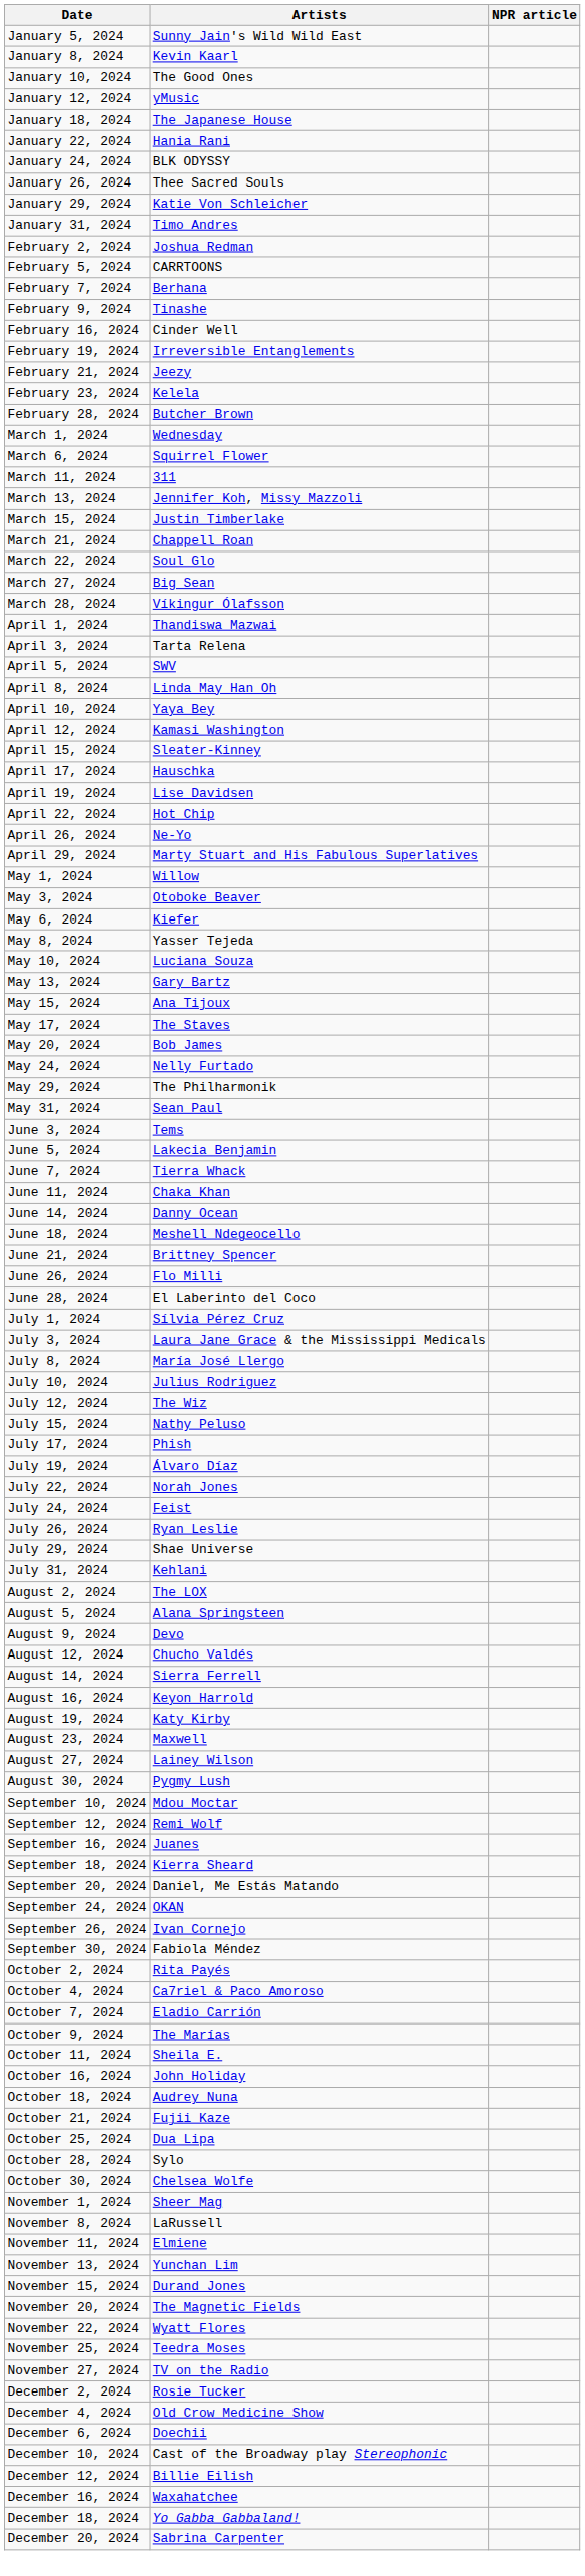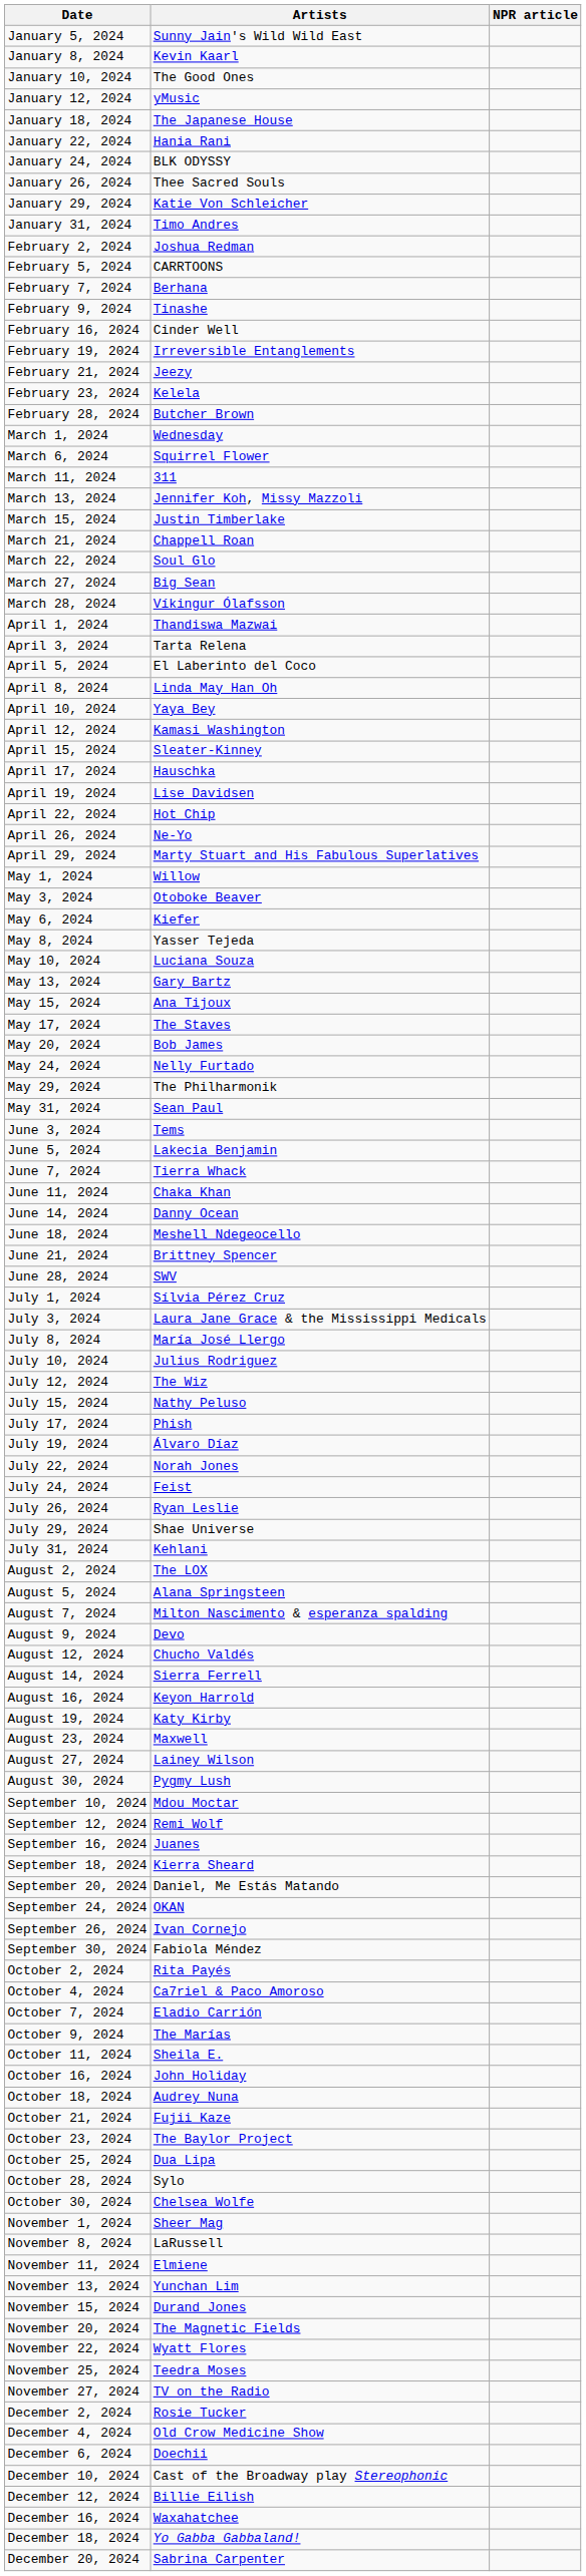 <table class="wikitable sortable mw-collapsible mw-collapsed">
 <tr>
 <th scope="col" data-sort-type="usLongDate">Date</th>
 <th scope="col">Artists</th>
 <th scope="col" class="unsortable">NPR article</th>
 </tr>
 <tr>
 <td>January 5, 2024</td>
 <td><a href='#'>Sunny Jain</a>'s Wild Wild East</td>
 <td></td>
 </tr>
 <tr>
 <td>January 8, 2024</td>
 <td><a href='#'>Kevin Kaarl</a></td>
 <td></td>
 </tr>
 <tr>
 <td>January 10, 2024</td>
 <td>The Good Ones</td>
 <td></td>
 </tr>
 <tr>
 <td>January 12, 2024</td>
 <td><a href='#'>yMusic</a></td>
 <td></td>
 </tr>
 <tr>
 <td>January 18, 2024</td>
 <td><a href='#'>The Japanese House</a></td>
 <td></td>
 </tr>
 <tr>
 <td>January 22, 2024</td>
 <td><a href='#'>Hania Rani</a></td>
 <td></td>
 </tr>
 <tr>
 <td>January 24, 2024</td>
 <td>BLK ODYSSY</td>
 <td></td>
 </tr>
 <tr>
 <td>January 26, 2024</td>
 <td>Thee Sacred Souls</td>
 <td></td>
 </tr>
 <tr>
 <td>January 29, 2024</td>
 <td><a href='#'>Katie Von Schleicher</a></td>
 <td></td>
 </tr>
 <tr>
 <td>January 31, 2024</td>
 <td><a href='#'>Timo Andres</a></td>
 <td></td>
 </tr>
 <tr>
 <td>February 2, 2024</td>
 <td><a href='#'>Joshua Redman</a></td>
 <td></td>
 </tr>
 <tr>
 <td>February 5, 2024</td>
 <td>CARRTOONS</td>
 <td></td>
 </tr>
 <tr>
 <td>February 7, 2024</td>
 <td><a href='#'>Berhana</a></td>
 <td></td>
 </tr>
 <tr>
 <td>February 9, 2024</td>
 <td><a href='#'>Tinashe</a></td>
 <td></td>
 </tr>
 <tr>
 <td>February 16, 2024</td>
 <td>Cinder Well</td>
 <td></td>
 </tr>
 <tr>
 <td>February 19, 2024</td>
 <td><a href='#'>Irreversible Entanglements</a></td>
 <td></td>
 </tr>
 <tr>
 <td>February 21, 2024</td>
 <td><a href='#'>Jeezy</a></td>
 <td></td>
 </tr>
 <tr>
 <td>February 23, 2024</td>
 <td><a href='#'>Kelela</a></td>
 <td></td>
 </tr>
 <tr>
 <td>February 28, 2024</td>
 <td><a href='#'>Butcher Brown</a></td>
 <td></td>
 </tr>
 <tr>
 <td>March 1, 2024</td>
 <td><a href='#'>Wednesday</a></td>
 <td></td>
 </tr>
 <tr>
 <td>March 6, 2024</td>
 <td><a href='#'>Squirrel Flower</a></td>
 <td></td>
 </tr>
 <tr>
 <td>March 11, 2024</td>
 <td><a href='#'>311</a></td>
 <td></td>
 </tr>
 <tr>
 <td>March 13, 2024</td>
 <td><a href='#'>Jennifer Koh</a>, <a href='#'>Missy Mazzoli</a></td>
 <td></td>
 </tr>
 <tr>
 <td>March 15, 2024</td>
 <td><a href='#'>Justin Timberlake</a></td>
 <td></td>
 </tr>
 <tr>
 <td>March 21, 2024</td>
 <td><a href='#'>Chappell Roan</a></td>
 <td></td>
 </tr>
 <tr>
 <td>March 22, 2024</td>
 <td><a href='#'>Soul Glo</a></td>
 <td></td>
 </tr>
 <tr>
 <td>March 27, 2024</td>
 <td><a href='#'>Big Sean</a></td>
 <td></td>
 </tr>
 <tr>
 <td>March 28, 2024</td>
 <td><a href='#'>Víkingur Ólafsson</a></td>
 <td></td>
 </tr>
 <tr>
 <td>April 1, 2024</td>
 <td><a href='#'>Thandiswa Mazwai</a></td>
 <td></td>
 </tr>
 <tr>
 <td>April 3, 2024</td>
 <td>Tarta Relena</td>
 <td></td>
 </tr>
 <tr>
 <td>April 5, 2024</td>
-<td><a href='#'>SWV</a></td>
+<td>El Laberinto del Coco</td>
 <td></td>
 </tr>
 <tr>
 <td>April 8, 2024</td>
 <td><a href='#'>Linda May Han Oh</a></td>
 <td></td>
 </tr>
 <tr>
 <td>April 10, 2024</td>
 <td><a href='#'>Yaya Bey</a></td>
 <td></td>
 </tr>
 <tr>
 <td>April 12, 2024</td>
 <td><a href='#'>Kamasi Washington</a></td>
 <td></td>
 </tr>
 <tr>
 <td>April 15, 2024</td>
 <td><a href='#'>Sleater-Kinney</a></td>
 <td></td>
 </tr>
 <tr>
 <td>April 17, 2024</td>
 <td><a href='#'>Hauschka</a></td>
 <td></td>
 </tr>
 <tr>
 <td>April 19, 2024</td>
 <td><a href='#'>Lise Davidsen</a></td>
 <td></td>
 </tr>
 <tr>
 <td>April 22, 2024</td>
 <td><a href='#'>Hot Chip</a></td>
 <td></td>
 </tr>
 <tr>
 <td>April 26, 2024</td>
 <td><a href='#'>Ne-Yo</a></td>
 <td></td>
 </tr>
 <tr>
 <td>April 29, 2024</td>
 <td><a href='#'>Marty Stuart and His Fabulous Superlatives</a></td>
 <td></td>
 </tr>
 <tr>
 <td>May 1, 2024</td>
 <td><a href='#'>Willow</a></td>
 <td></td>
 </tr>
 <tr>
 <td>May 3, 2024</td>
 <td><a href='#'>Otoboke Beaver</a></td>
 <td></td>
 </tr>
 <tr>
 <td>May 6, 2024</td>
 <td><a href='#'>Kiefer</a></td>
 <td></td>
 </tr>
 <tr>
 <td>May 8, 2024</td>
 <td>Yasser Tejeda</td>
 <td></td>
 </tr>
 <tr>
 <td>May 10, 2024</td>
 <td><a href='#'>Luciana Souza</a></td>
 <td></td>
 </tr>
 <tr>
 <td>May 13, 2024</td>
 <td><a href='#'>Gary Bartz</a></td>
 <td></td>
 </tr>
 <tr>
 <td>May 15, 2024</td>
 <td><a href='#'>Ana Tijoux</a></td>
 <td></td>
 </tr>
 <tr>
 <td>May 17, 2024</td>
 <td><a href='#'>The Staves</a></td>
 <td></td>
 </tr>
 <tr>
 <td>May 20, 2024</td>
 <td><a href='#'>Bob James</a></td>
 <td></td>
 </tr>
 <tr>
 <td>May 24, 2024</td>
 <td><a href='#'>Nelly Furtado</a></td>
 <td></td>
 </tr>
 <tr>
 <td>May 29, 2024</td>
 <td>The Philharmonik</td>
 <td></td>
 </tr>
 <tr>
 <td>May 31, 2024</td>
 <td><a href='#'>Sean Paul</a></td>
 <td></td>
 </tr>
 <tr>
 <td>June 3, 2024</td>
 <td><a href='#'>Tems</a></td>
 <td></td>
 </tr>
 <tr>
 <td>June 5, 2024</td>
 <td><a href='#'>Lakecia Benjamin</a></td>
 <td></td>
 </tr>
 <tr>
 <td>June 7, 2024</td>
 <td><a href='#'>Tierra Whack</a></td>
 <td></td>
 </tr>
 <tr>
 <td>June 11, 2024</td>
 <td><a href='#'>Chaka Khan</a></td>
 <td></td>
 </tr>
 <tr>
 <td>June 14, 2024</td>
 <td><a href='#'>Danny Ocean</a></td>
 <td></td>
 </tr>
 <tr>
 <td>June 18, 2024</td>
 <td><a href='#'>Meshell Ndegeocello</a></td>
 <td></td>
 </tr>
 <tr>
 <td>June 21, 2024</td>
 <td><a href='#'>Brittney Spencer</a></td>
 <td></td>
 </tr>
 <tr>
-<td>June 26, 2024</td>
-<td><a href='#'>Flo Milli</a></td>
-<td></td>
-</tr>
-<tr>
 <td>June 28, 2024</td>
-<td>El Laberinto del Coco</td>
+<td><a href='#'>SWV</a></td>
 <td></td>
 </tr>
 <tr>
 <td>July 1, 2024</td>
 <td><a href='#'>Sílvia Pérez Cruz</a></td>
 <td></td>
 </tr>
 <tr>
 <td>July 3, 2024</td>
 <td><a href='#'>Laura Jane Grace</a> & the Mississippi Medicals</td>
 <td></td>
 </tr>
 <tr>
 <td>July 8, 2024</td>
 <td><a href='#'>María José Llergo</a></td>
 <td></td>
 </tr>
 <tr>
 <td>July 10, 2024</td>
 <td><a href='#'>Julius Rodriguez</a></td>
 <td></td>
 </tr>
 <tr>
 <td>July 12, 2024</td>
 <td><a href='#'>The Wiz</a></td>
 <td></td>
 </tr>
 <tr>
 <td>July 15, 2024</td>
 <td><a href='#'>Nathy Peluso</a></td>
 <td></td>
 </tr>
 <tr>
 <td>July 17, 2024</td>
 <td><a href='#'>Phish</a></td>
 <td></td>
 </tr>
 <tr>
 <td>July 19, 2024</td>
 <td><a href='#'>Álvaro Díaz</a></td>
 <td></td>
 </tr>
 <tr>
 <td>July 22, 2024</td>
 <td><a href='#'>Norah Jones</a></td>
 <td></td>
 </tr>
 <tr>
 <td>July 24, 2024</td>
 <td><a href='#'>Feist</a></td>
 <td></td>
 </tr>
 <tr>
 <td>July 26, 2024</td>
 <td><a href='#'>Ryan Leslie</a></td>
 <td></td>
 </tr>
 <tr>
 <td>July 29, 2024</td>
 <td>Shae Universe</td>
 <td></td>
 </tr>
 <tr>
 <td>July 31, 2024</td>
 <td><a href='#'>Kehlani</a></td>
 <td></td>
 </tr>
 <tr>
 <td>August 2, 2024</td>
 <td><a href='#'>The LOX</a></td>
 <td></td>
 </tr>
 <tr>
 <td>August 5, 2024</td>
 <td><a href='#'>Alana Springsteen</a></td>
+<td></td>
+</tr>
+<tr>
+<td>August 7, 2024</td>
+<td><a href='#'>Milton Nascimento</a> & <a href='#'>esperanza spalding</a></td>
 <td></td>
 </tr>
 <tr>
 <td>August 9, 2024</td>
 <td><a href='#'>Devo</a></td>
 <td></td>
 </tr>
 <tr>
 <td>August 12, 2024</td>
 <td><a href='#'>Chucho Valdés</a></td>
 <td></td>
 </tr>
 <tr>
 <td>August 14, 2024</td>
 <td><a href='#'>Sierra Ferrell</a></td>
 <td></td>
 </tr>
 <tr>
 <td>August 16, 2024</td>
 <td><a href='#'>Keyon Harrold</a></td>
 <td></td>
 </tr>
 <tr>
 <td>August 19, 2024</td>
 <td><a href='#'>Katy Kirby</a></td>
 <td></td>
 </tr>
 <tr>
 <td>August 23, 2024</td>
 <td><a href='#'>Maxwell</a></td>
 <td></td>
 </tr>
 <tr>
 <td>August 27, 2024</td>
 <td><a href='#'>Lainey Wilson</a></td>
 <td></td>
 </tr>
 <tr>
 <td>August 30, 2024</td>
 <td><a href='#'>Pygmy Lush</a></td>
 <td></td>
 </tr>
 <tr>
 <td>September 10, 2024</td>
 <td><a href='#'>Mdou Moctar</a></td>
 <td></td>
 </tr>
 <tr>
 <td>September 12, 2024</td>
 <td><a href='#'>Remi Wolf</a></td>
 <td></td>
 </tr>
 <tr>
 <td>September 16, 2024</td>
 <td><a href='#'>Juanes</a></td>
 <td></td>
 </tr>
 <tr>
 <td>September 18, 2024</td>
 <td><a href='#'>Kierra Sheard</a></td>
 <td></td>
 </tr>
 <tr>
 <td>September 20, 2024</td>
 <td>Daniel, Me Estás Matando</td>
 <td></td>
 </tr>
 <tr>
 <td>September 24, 2024</td>
 <td><a href='#'>OKAN</a></td>
 <td></td>
 </tr>
 <tr>
 <td>September 26, 2024</td>
 <td><a href='#'>Ivan Cornejo</a></td>
 <td></td>
 </tr>
 <tr>
 <td>September 30, 2024</td>
 <td>Fabiola Méndez</td>
 <td></td>
 </tr>
 <tr>
 <td>October 2, 2024</td>
 <td><a href='#'>Rita Payés</a></td>
 <td></td>
 </tr>
 <tr>
 <td>October 4, 2024</td>
 <td><a href='#'>Ca7riel & Paco Amoroso</a></td>
 <td></td>
 </tr>
 <tr>
 <td>October 7, 2024</td>
 <td><a href='#'>Eladio Carrión</a></td>
 <td></td>
 </tr>
 <tr>
 <td>October 9, 2024</td>
 <td><a href='#'>The Marías</a></td>
 <td></td>
 </tr>
 <tr>
 <td>October 11, 2024</td>
 <td><a href='#'>Sheila E.</a></td>
 <td></td>
 </tr>
 <tr>
 <td>October 16, 2024</td>
 <td><a href='#'>John Holiday</a></td>
 <td></td>
 </tr>
 <tr>
 <td>October 18, 2024</td>
 <td><a href='#'>Audrey Nuna</a></td>
 <td></td>
 </tr>
 <tr>
 <td>October 21, 2024</td>
 <td><a href='#'>Fujii Kaze</a></td>
 <td></td>
 </tr>
 <tr>
+<td>October 23, 2024</td>
+<td><a href='#'>The Baylor Project</a></td>
+<td></td>
+</tr>
+<tr>
 <td>October 25, 2024</td>
 <td><a href='#'>Dua Lipa</a></td>
 <td></td>
 </tr>
 <tr>
 <td>October 28, 2024</td>
 <td>Sylo</td>
 <td></td>
 </tr>
 <tr>
 <td>October 30, 2024</td>
 <td><a href='#'>Chelsea Wolfe</a></td>
 <td></td>
 </tr>
 <tr>
 <td>November 1, 2024</td>
 <td><a href='#'>Sheer Mag</a></td>
 <td></td>
 </tr>
 <tr>
 <td>November 8, 2024</td>
 <td>LaRussell</td>
 <td></td>
 </tr>
 <tr>
 <td>November 11, 2024</td>
 <td><a href='#'>Elmiene</a></td>
 <td></td>
 </tr>
 <tr>
 <td>November 13, 2024</td>
 <td><a href='#'>Yunchan Lim</a></td>
 <td></td>
 </tr>
 <tr>
 <td>November 15, 2024</td>
 <td><a href='#'>Durand Jones</a></td>
 <td></td>
 </tr>
 <tr>
 <td>November 20, 2024</td>
 <td><a href='#'>The Magnetic Fields</a></td>
 <td></td>
 </tr>
 <tr>
 <td>November 22, 2024</td>
 <td><a href='#'>Wyatt Flores</a></td>
 <td></td>
 </tr>
 <tr>
 <td>November 25, 2024</td>
 <td><a href='#'>Teedra Moses</a></td>
 <td></td>
 </tr>
 <tr>
 <td>November 27, 2024</td>
 <td><a href='#'>TV on the Radio</a></td>
 <td></td>
 </tr>
 <tr>
 <td>December 2, 2024</td>
 <td><a href='#'>Rosie Tucker</a></td>
 <td></td>
 </tr>
 <tr>
 <td>December 4, 2024</td>
 <td><a href='#'>Old Crow Medicine Show</a></td>
 <td></td>
 </tr>
 <tr>
 <td>December 6, 2024</td>
 <td><a href='#'>Doechii</a></td>
 <td></td>
 </tr>
 <tr>
 <td>December 10, 2024</td>
 <td>Cast of the Broadway play <em><a href='#'>Stereophonic</a></em></td>
 <td></td>
 </tr>
 <tr>
 <td>December 12, 2024</td>
 <td><a href='#'>Billie Eilish</a></td>
 <td></td>
 </tr>
 <tr>
 <td>December 16, 2024</td>
 <td><a href='#'>Waxahatchee</a></td>
 <td></td>
 </tr>
 <tr>
 <td>December 18, 2024</td>
 <td><em><a href='#'>Yo Gabba Gabbaland!</a></em></td>
 <td></td>
 </tr>
 <tr>
 <td>December 20, 2024</td>
 <td><a href='#'>Sabrina Carpenter</a></td>
 <td></td>
 </tr>
 </table>
